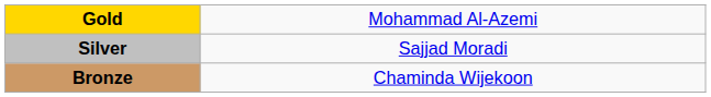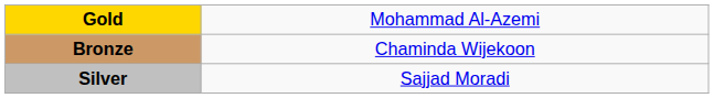 <table class="wikitable" style=" text-align:center; font-size:110%;" width="35%">
 <tr>
 <td bgcolor="gold"><strong>Gold</strong></td>
 <td><a href='#'>Mohammad Al-Azemi</a><br></td>
 </tr>
 <tr>
+<td bgcolor="CC9966"><strong>Bronze</strong></td>
+<td><a href='#'>Chaminda Wijekoon</a><br></td>
+</tr>
+<tr>
 <td bgcolor="silver"><strong>Silver</strong></td>
 <td><a href='#'>Sajjad Moradi</a><br></td>
 </tr>
-<tr>
-<td bgcolor="CC9966"><strong>Bronze</strong></td>
-<td><a href='#'>Chaminda Wijekoon</a><br></td>
-</tr>
 </table>
